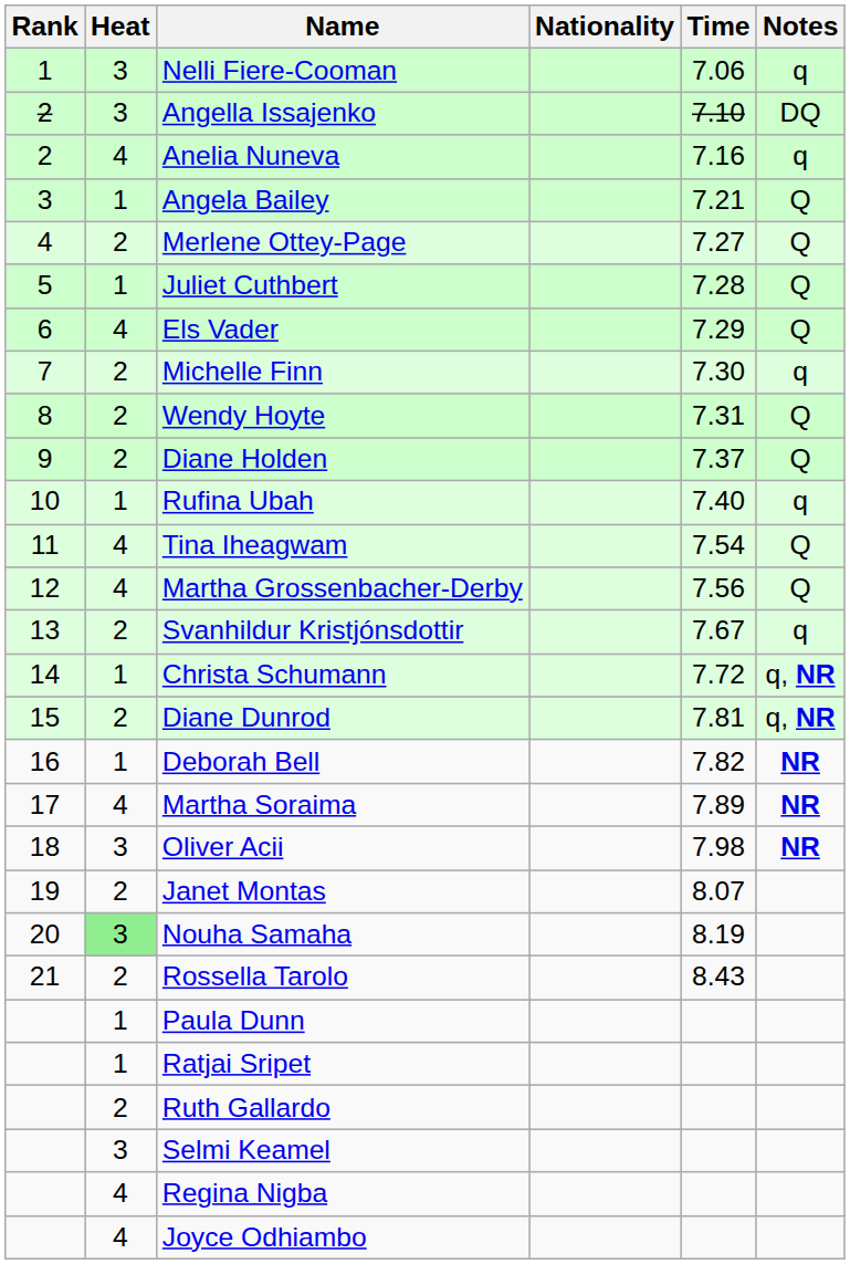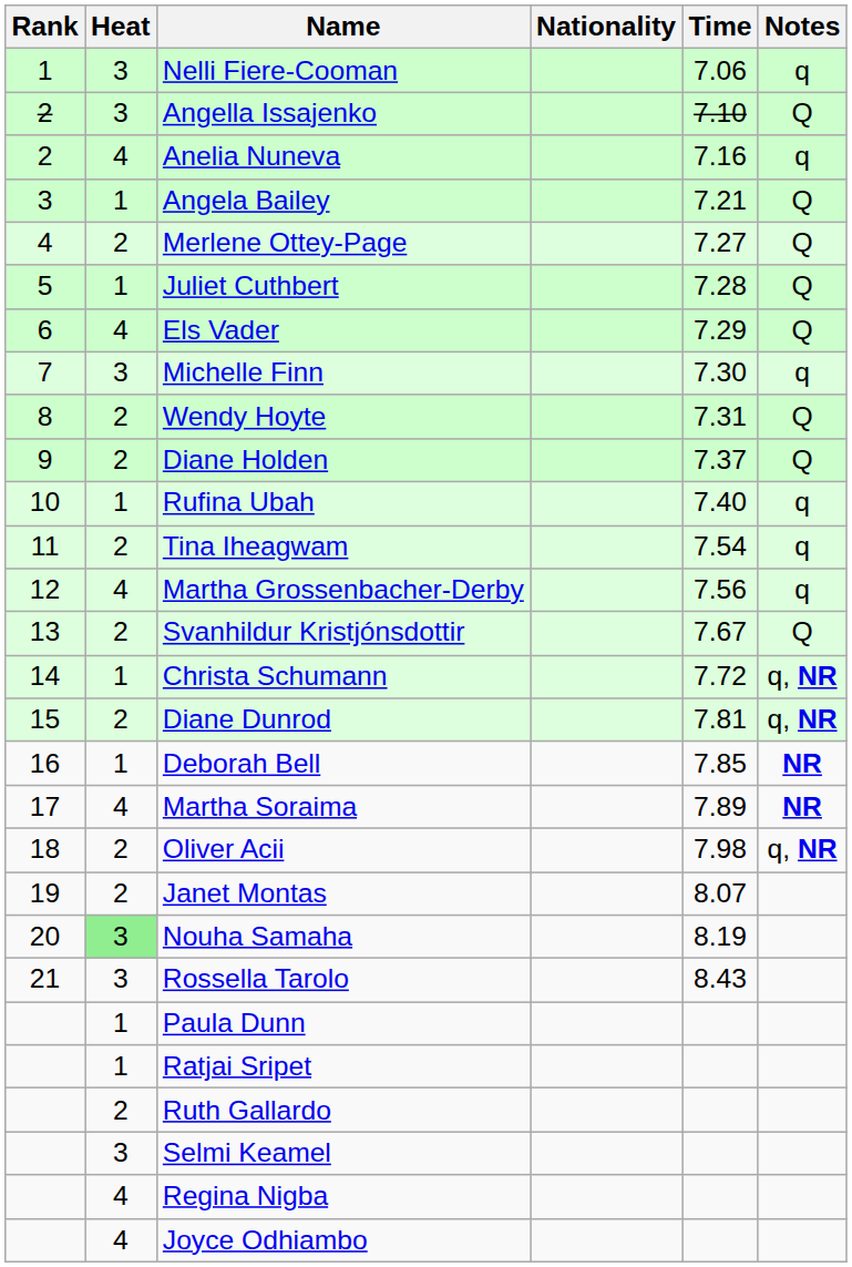 <table class="wikitable sortable" style="text-align:center">
 <tr>
 <th>Rank</th>
 <th>Heat</th>
 <th>Name</th>
 <th>Nationality</th>
 <th>Time</th>
 <th>Notes</th>
 </tr>
 <tr bgcolor=ccffcc>
 <td>1</td>
 <td>3</td>
 <td align="left"><a href='#'>Nelli Fiere-Cooman</a></td>
 <td align=left></td>
 <td>7.06</td>
 <td>q</td>
 </tr>
 <tr bgcolor=ccffcc>
 <td><s>2 </s></td>
 <td>3</td>
 <td align="left"><a href='#'>Angella Issajenko</a></td>
 <td align=left></td>
 <td><s>7.10 </s></td>
-<td>DQ</td>
+<td>Q</td>
 </tr>
 <tr bgcolor=ccffcc>
 <td>2</td>
 <td>4</td>
 <td align="left"><a href='#'>Anelia Nuneva</a></td>
 <td align=left></td>
 <td>7.16</td>
 <td>q</td>
 </tr>
 <tr bgcolor=ccffcc>
 <td>3</td>
 <td>1</td>
 <td align="left"><a href='#'>Angela Bailey</a></td>
 <td align=left></td>
 <td>7.21</td>
 <td>Q</td>
 </tr>
 <tr bgcolor=ddffdd>
 <td>4</td>
 <td>2</td>
 <td align="left"><a href='#'>Merlene Ottey-Page</a></td>
 <td align=left></td>
 <td>7.27</td>
 <td>Q</td>
 </tr>
 <tr bgcolor=ccffcc>
 <td>5</td>
 <td>1</td>
 <td align="left"><a href='#'>Juliet Cuthbert</a></td>
 <td align=left></td>
 <td>7.28</td>
 <td>Q</td>
 </tr>
 <tr bgcolor=ccffcc>
 <td>6</td>
 <td>4</td>
 <td align="left"><a href='#'>Els Vader</a></td>
 <td align=left></td>
 <td>7.29</td>
 <td>Q</td>
 </tr>
 <tr bgcolor=ddffdd>
 <td>7</td>
-<td>2</td>
+<td>3</td>
 <td align="left"><a href='#'>Michelle Finn</a></td>
 <td align=left></td>
 <td>7.30</td>
 <td>q</td>
 </tr>
 <tr bgcolor=ccffcc>
 <td>8</td>
 <td>2</td>
 <td align="left"><a href='#'>Wendy Hoyte</a></td>
 <td align=left></td>
 <td>7.31</td>
 <td>Q</td>
 </tr>
 <tr bgcolor=ccffcc>
 <td>9</td>
 <td>2</td>
 <td align="left"><a href='#'>Diane Holden</a></td>
 <td align=left></td>
 <td>7.37</td>
 <td>Q</td>
 </tr>
 <tr bgcolor=ddffdd>
 <td>10</td>
 <td>1</td>
 <td align="left"><a href='#'>Rufina Ubah</a></td>
 <td align=left></td>
 <td>7.40</td>
 <td>q</td>
 </tr>
 <tr bgcolor=ddffdd>
 <td>11</td>
-<td>4</td>
+<td>2</td>
 <td align="left"><a href='#'>Tina Iheagwam</a></td>
 <td align=left></td>
 <td>7.54</td>
-<td>Q</td>
+<td>q</td>
 </tr>
 <tr bgcolor=ddffdd>
 <td>12</td>
 <td>4</td>
 <td align="left"><a href='#'>Martha Grossenbacher-Derby</a></td>
 <td align=left></td>
 <td>7.56</td>
-<td>Q</td>
+<td>q</td>
 </tr>
 <tr bgcolor=ddffdd>
 <td>13</td>
 <td>2</td>
 <td align="left"><a href='#'>Svanhildur Kristjónsdottir</a></td>
 <td align=left></td>
 <td>7.67</td>
-<td>q</td>
+<td>Q</td>
 </tr>
 <tr bgcolor=ddffdd>
 <td>14</td>
 <td>1</td>
 <td align="left"><a href='#'>Christa Schumann</a></td>
 <td align=left></td>
 <td>7.72</td>
 <td>q, <strong><a href='#'>NR</a></strong></td>
 </tr>
 <tr bgcolor=ddffdd>
 <td>15</td>
 <td>2</td>
 <td align="left"><a href='#'>Diane Dunrod</a></td>
 <td align=left></td>
 <td>7.81</td>
 <td>q, <strong><a href='#'>NR</a></strong></td>
 </tr>
 <tr>
 <td>16</td>
 <td>1</td>
 <td align="left"><a href='#'>Deborah Bell</a></td>
 <td align=left></td>
-<td>7.82</td>
+<td>7.85</td>
 <td><strong><a href='#'>NR</a></strong></td>
 </tr>
 <tr>
 <td>17</td>
 <td>4</td>
 <td align="left"><a href='#'>Martha Soraima</a></td>
 <td align=left></td>
 <td>7.89</td>
 <td><strong><a href='#'>NR</a></strong></td>
 </tr>
 <tr>
 <td>18</td>
-<td>3</td>
+<td>2</td>
 <td align="left"><a href='#'>Oliver Acii</a></td>
 <td align=left></td>
 <td>7.98</td>
-<td><strong><a href='#'>NR</a></strong></td>
+<td>q, <strong><a href='#'>NR</a></strong></td>
 </tr>
 <tr>
 <td>19</td>
 <td>2</td>
 <td align="left"><a href='#'>Janet Montas</a></td>
 <td align=left></td>
 <td>8.07</td>
 <td></td>
 </tr>
 <tr>
 <td>20</td>
 <td style="background: lightgreen;">3</td>
 <td align="left"><a href='#'>Nouha Samaha</a></td>
 <td align=left></td>
 <td>8.19</td>
 <td></td>
 </tr>
 <tr>
 <td>21</td>
-<td>2</td>
+<td>3</td>
 <td align="left"><a href='#'>Rossella Tarolo</a></td>
 <td align=left></td>
 <td>8.43</td>
 <td></td>
 </tr>
 <tr>
 <td></td>
 <td>1</td>
 <td align="left"><a href='#'>Paula Dunn</a></td>
 <td align=left></td>
 <td></td>
 <td></td>
 </tr>
 <tr>
 <td></td>
 <td>1</td>
 <td align="left"><a href='#'>Ratjai Sripet</a></td>
 <td align=left></td>
 <td></td>
 <td></td>
 </tr>
 <tr>
 <td></td>
 <td>2</td>
 <td align="left"><a href='#'>Ruth Gallardo</a></td>
 <td align=left></td>
 <td></td>
 <td></td>
 </tr>
 <tr>
 <td></td>
 <td>3</td>
 <td align="left"><a href='#'>Selmi Keamel</a></td>
 <td align=left></td>
 <td></td>
 <td></td>
 </tr>
 <tr>
 <td></td>
 <td>4</td>
 <td align="left"><a href='#'>Regina Nigba</a></td>
 <td align=left></td>
 <td></td>
 <td></td>
 </tr>
 <tr>
 <td></td>
 <td>4</td>
 <td align="left"><a href='#'>Joyce Odhiambo</a></td>
 <td align=left></td>
 <td></td>
 <td></td>
 </tr>
 </table>
